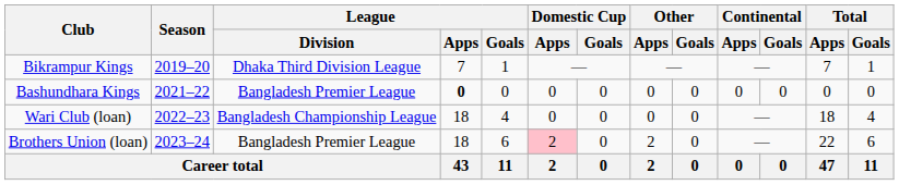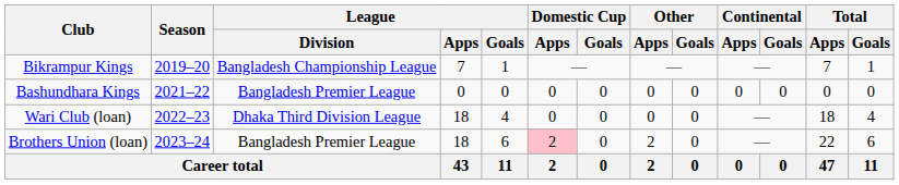 <table class="wikitable" style="text-align:center">
 <tr>
 <th rowspan="2">Club</th>
 <th rowspan="2">Season</th>
 <th colspan="3">League</th>
 <th colspan="2">Domestic Cup</th>
 <th colspan="2">Other</th>
 <th colspan="2">Continental</th>
 <th colspan="2">Total</th>
 </tr>
 <tr>
 <th>Division</th>
 <th>Apps</th>
 <th>Goals</th>
 <th>Apps</th>
 <th>Goals</th>
 <th>Apps</th>
 <th>Goals</th>
 <th>Apps</th>
 <th>Goals</th>
 <th>Apps</th>
 <th>Goals</th>
 </tr>
 <tr>
 <td><a href='#'>Bikrampur Kings</a></td>
 <td><a href='#'>2019–20</a></td>
-<td><a href='#'>Dhaka Third Division League</a></td>
+<td><a href='#'>Bangladesh Championship League</a></td>
 <td>7</td>
 <td>1</td>
 <td colspan="2">—</td>
 <td colspan="2">—</td>
 <td colspan="2">—</td>
 <td>7</td>
 <td>1</td>
 </tr>
 <tr>
 <td><a href='#'>Bashundhara Kings</a></td>
 <td><a href='#'>2021–22</a></td>
 <td><a href='#'>Bangladesh Premier League</a></td>
-<td><strong>0</strong></td>
+<td>0</td>
 <td>0</td>
 <td>0</td>
 <td>0</td>
 <td>0</td>
 <td>0</td>
 <td>0</td>
 <td>0</td>
 <td>0</td>
 <td>0</td>
 </tr>
 <tr>
 <td><a href='#'>Wari Club</a> (loan)</td>
 <td><a href='#'>2022–23</a></td>
-<td><a href='#'>Bangladesh Championship League</a></td>
+<td><a href='#'>Dhaka Third Division League</a></td>
 <td>18</td>
 <td>4</td>
 <td>0</td>
 <td>0</td>
 <td>0</td>
 <td>0</td>
 <td colspan="2">—</td>
 <td>18</td>
 <td>4</td>
 </tr>
 <tr>
 <td><a href='#'>Brothers Union</a> (loan)</td>
 <td><a href='#'>2023–24</a></td>
 <td>Bangladesh Premier League</td>
 <td>18</td>
 <td>6</td>
 <td style="background: pink;">2</td>
 <td>0</td>
 <td>2</td>
 <td>0</td>
 <td colspan="2">—</td>
 <td>22</td>
 <td>6</td>
 </tr>
 <tr>
 <th colspan="3">Career total</th>
 <th>43</th>
 <th>11</th>
 <th>2</th>
 <th>0</th>
 <th>2</th>
 <th>0</th>
 <th>0</th>
 <th>0</th>
 <th>47</th>
 <th>11</th>
 </tr>
 </table>
